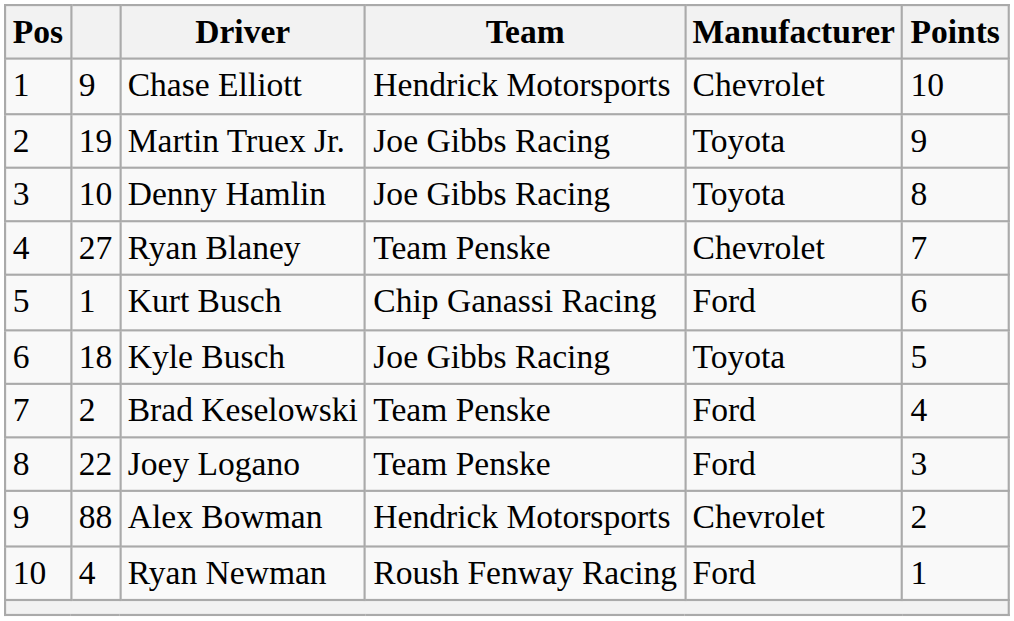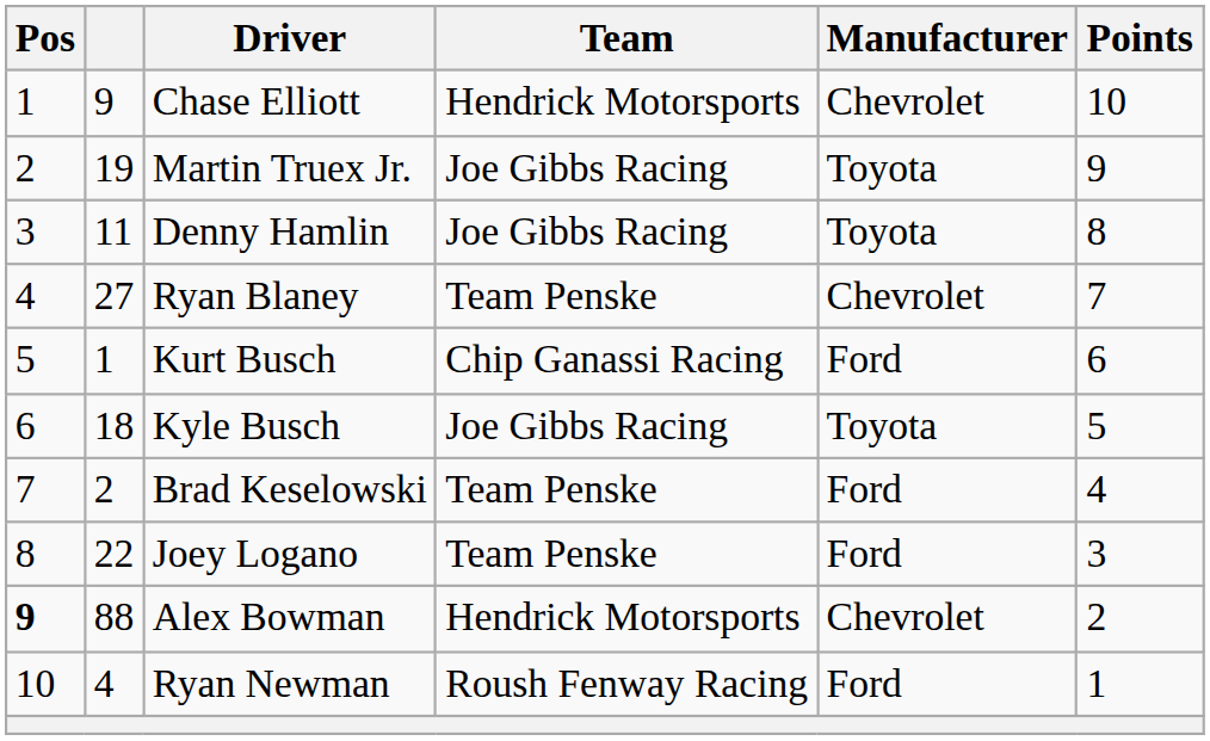 <table class="wikitable" style="font-size:98%">
 <tr>
 <th>Pos</th>
 <th></th>
 <th>Driver</th>
 <th>Team</th>
 <th>Manufacturer</th>
 <th>Points</th>
 </tr>
 <tr>
 <td>1</td>
 <td>9</td>
 <td>Chase Elliott</td>
 <td>Hendrick Motorsports</td>
 <td>Chevrolet</td>
 <td>10</td>
 </tr>
 <tr>
 <td>2</td>
 <td>19</td>
 <td>Martin Truex Jr.</td>
 <td>Joe Gibbs Racing</td>
 <td>Toyota</td>
 <td>9</td>
 </tr>
 <tr>
 <td>3</td>
-<td>10</td>
+<td>11</td>
 <td>Denny Hamlin</td>
 <td>Joe Gibbs Racing</td>
 <td>Toyota</td>
 <td>8</td>
 </tr>
 <tr>
 <td>4</td>
 <td>27</td>
 <td>Ryan Blaney</td>
 <td>Team Penske</td>
 <td>Chevrolet</td>
 <td>7</td>
 </tr>
 <tr>
 <td>5</td>
 <td>1</td>
 <td>Kurt Busch</td>
 <td>Chip Ganassi Racing</td>
 <td>Ford</td>
 <td>6</td>
 </tr>
 <tr>
 <td>6</td>
 <td>18</td>
 <td>Kyle Busch</td>
 <td>Joe Gibbs Racing</td>
 <td>Toyota</td>
 <td>5</td>
 </tr>
 <tr>
 <td>7</td>
 <td>2</td>
 <td>Brad Keselowski</td>
 <td>Team Penske</td>
 <td>Ford</td>
 <td>4</td>
 </tr>
 <tr>
 <td>8</td>
 <td>22</td>
 <td>Joey Logano</td>
 <td>Team Penske</td>
 <td>Ford</td>
 <td>3</td>
 </tr>
 <tr>
-<td>9</td>
+<td><strong>9</strong></td>
 <td>88</td>
 <td>Alex Bowman</td>
 <td>Hendrick Motorsports</td>
 <td>Chevrolet</td>
 <td>2</td>
 </tr>
 <tr>
 <td>10</td>
 <td>4</td>
 <td>Ryan Newman</td>
 <td>Roush Fenway Racing</td>
 <td>Ford</td>
 <td>1</td>
 </tr>
 <tr>
 <th colspan="6"></th>
 </tr>
 </table>
